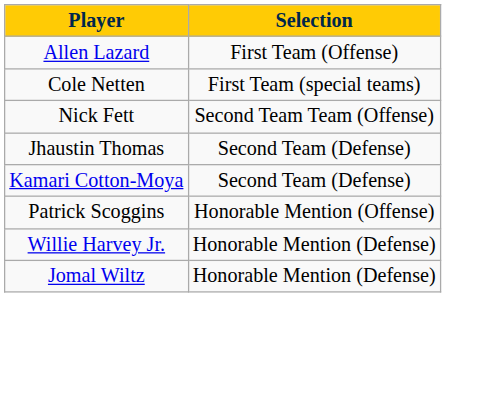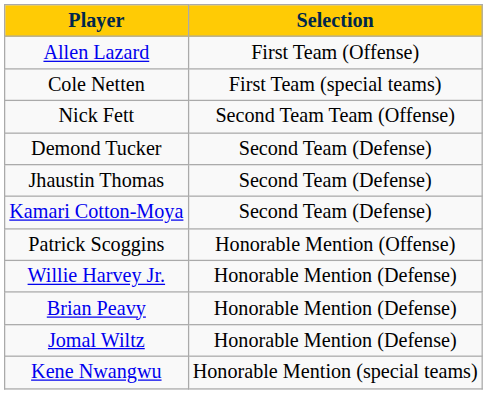 <table class="wikitable sortable sortable" style="text-align: center">
 <tr align=center>
 <th style="background: #FFCB05; color: #00274C">Player</th>
 <th style="background: #FFCB05; color: #00274C">Selection</th>
 </tr>
 <tr>
 <td><a href='#'>Allen Lazard</a></td>
 <td>First Team (Offense)</td>
 </tr>
 <tr>
 <td>Cole Netten</td>
 <td>First Team (special teams)</td>
 </tr>
 <tr>
 <td>Nick Fett</td>
 <td>Second Team Team (Offense)</td>
 </tr>
 <tr>
+<td>Demond Tucker</td>
+<td>Second Team (Defense)</td>
+</tr>
+<tr>
 <td>Jhaustin Thomas</td>
 <td>Second Team (Defense)</td>
 </tr>
 <tr>
 <td><a href='#'>Kamari Cotton-Moya</a></td>
 <td>Second Team (Defense)</td>
 </tr>
 <tr>
 <td>Patrick Scoggins</td>
 <td>Honorable Mention (Offense)</td>
 </tr>
 <tr>
 <td><a href='#'>Willie Harvey Jr.</a></td>
 <td>Honorable Mention (Defense)</td>
 </tr>
 <tr>
+<td><a href='#'>Brian Peavy</a></td>
+<td>Honorable Mention (Defense)</td>
+</tr>
+<tr>
 <td><a href='#'>Jomal Wiltz</a></td>
 <td>Honorable Mention (Defense)</td>
 </tr>
+<tr>
+<td><a href='#'>Kene Nwangwu</a></td>
+<td>Honorable Mention (special teams)</td>
+</tr>
 </table>
